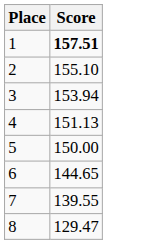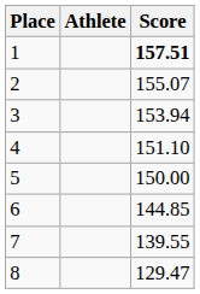 <table class="wikitable">
 <tr>
 <th>Place</th>
+<th>Athlete</th>
 <th>Score</th>
 </tr>
 <tr>
 <td>1</td>
+<td></td>
 <td><strong>157.51</strong></td>
 </tr>
 <tr>
 <td>2</td>
-<td>155.10</td>
+<td></td>
+<td>155.07</td>
 </tr>
 <tr>
 <td>3</td>
+<td></td>
 <td>153.94</td>
 </tr>
 <tr>
 <td>4</td>
-<td>151.13</td>
+<td></td>
+<td>151.10</td>
 </tr>
 <tr>
 <td>5</td>
+<td></td>
 <td>150.00</td>
 </tr>
 <tr>
 <td>6</td>
-<td>144.65</td>
+<td></td>
+<td>144.85</td>
 </tr>
 <tr>
 <td>7</td>
+<td></td>
 <td>139.55</td>
 </tr>
 <tr>
 <td>8</td>
+<td></td>
 <td>129.47</td>
 </tr>
 </table>
